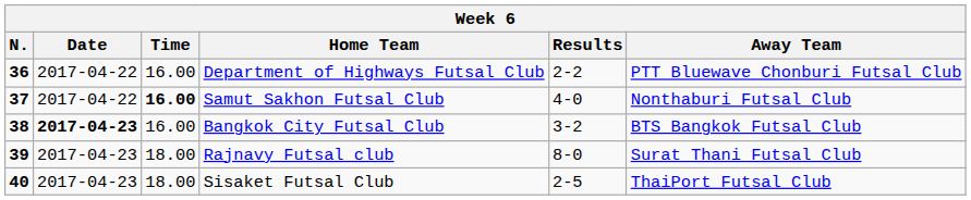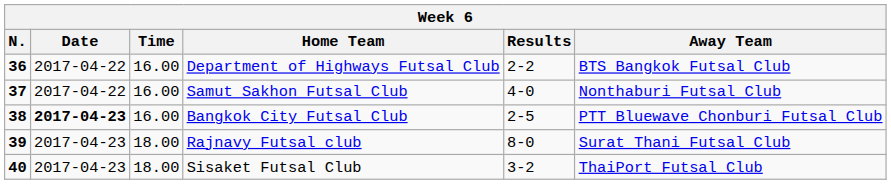 <table class="wikitable mw-collapsible mw-collapsed" style="min-width:50em">
 <tr>
 <th colspan="6">Week 6</th>
 </tr>
 <tr>
 <th>N.</th>
 <th>Date</th>
 <th>Time</th>
 <th>Home Team</th>
 <th>Results</th>
 <th>Away Team</th>
 </tr>
 <tr>
 <td><strong>36</strong></td>
 <td>2017-04-22</td>
 <td>16.00</td>
 <td><a href='#'>Department of Highways Futsal Club</a></td>
 <td>2-2</td>
-<td><a href='#'>PTT Bluewave Chonburi Futsal Club</a></td>
+<td><a href='#'>BTS Bangkok Futsal Club</a></td>
 </tr>
 <tr>
 <td><strong>37</strong></td>
 <td>2017-04-22</td>
-<td><strong>16.00</strong></td>
+<td>16.00</td>
 <td><a href='#'>Samut Sakhon Futsal Club</a></td>
 <td>4-0</td>
 <td><a href='#'>Nonthaburi Futsal Club</a></td>
 </tr>
 <tr>
 <td><strong>38</strong></td>
 <td><strong>2017-04-23</strong></td>
 <td>16.00</td>
 <td><a href='#'>Bangkok City Futsal Club</a></td>
-<td>3-2</td>
-<td><a href='#'>BTS Bangkok Futsal Club</a></td>
+<td>2-5</td>
+<td><a href='#'>PTT Bluewave Chonburi Futsal Club</a></td>
 </tr>
 <tr>
 <td><strong>39</strong></td>
 <td>2017-04-23</td>
 <td>18.00</td>
 <td><a href='#'>Rajnavy Futsal club</a></td>
 <td>8-0</td>
 <td><a href='#'>Surat Thani Futsal Club</a></td>
 </tr>
 <tr>
 <td><strong>40</strong></td>
 <td>2017-04-23</td>
 <td>18.00</td>
 <td>Sisaket Futsal Club</td>
-<td>2-5</td>
+<td>3-2</td>
 <td><a href='#'>ThaiPort Futsal Club</a></td>
 </tr>
 </table>
